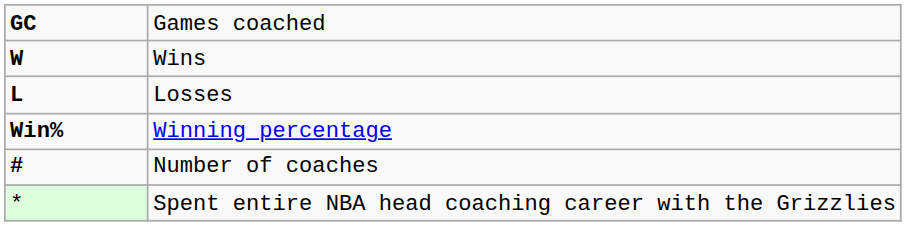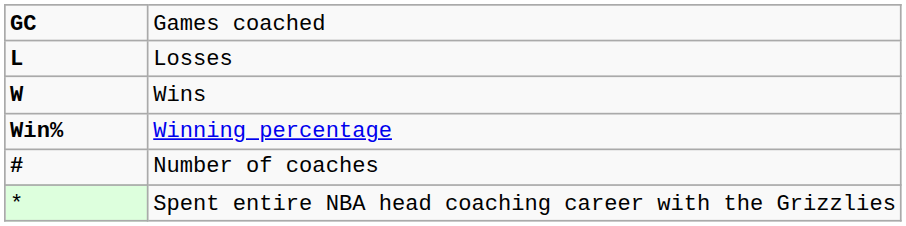 <table class="wikitable">
 <tr>
 <td><strong>GC</strong></td>
 <td>Games coached</td>
 </tr>
 <tr>
+<td><strong>L</strong></td>
+<td>Losses</td>
+</tr>
+<tr>
 <td><strong>W</strong></td>
 <td>Wins</td>
-</tr>
-<tr>
-<td><strong>L</strong></td>
-<td>Losses</td>
 </tr>
 <tr>
 <td><strong>Win%</strong></td>
 <td><a href='#'>Winning percentage</a></td>
 </tr>
 <tr>
 <td><strong>#</strong></td>
 <td>Number of coaches</td>
 </tr>
 <tr>
 <td style="background-color:#ddffdd; width:6em">*</td>
 <td>Spent entire NBA head coaching career with the Grizzlies<br></td>
 </tr>
 </table>
